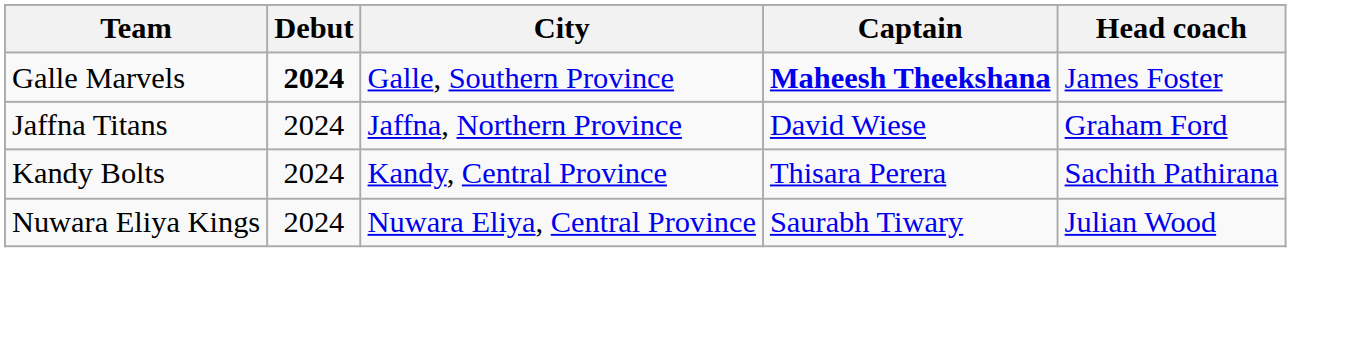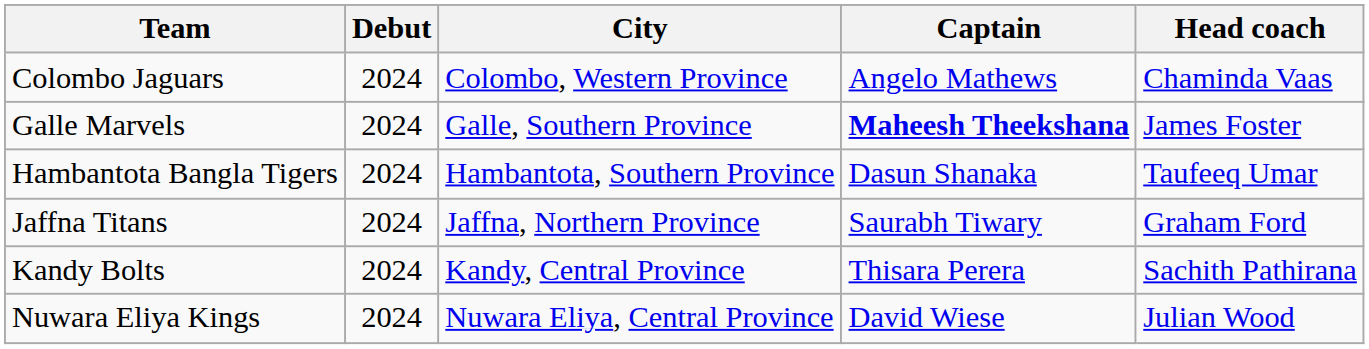 <table class="wikitable">
 <tr>
 <th>Team</th>
 <th>Debut</th>
 <th>City</th>
 <th>Captain</th>
 <th>Head coach</th>
 </tr>
 <tr>
+<td>Colombo Jaguars</td>
+<td style="text-align:center">2024</td>
+<td><a href='#'>Colombo</a>, <a href='#'>Western Province</a></td>
+<td><a href='#'>Angelo Mathews</a></td>
+<td><a href='#'>Chaminda Vaas</a></td>
+</tr>
+<tr>
 <td>Galle Marvels</td>
-<td style="text-align:center"><strong>2024</strong></td>
+<td style="text-align:center">2024</td>
 <td><a href='#'>Galle</a>, <a href='#'>Southern Province</a></td>
 <td><strong><a href='#'>Maheesh Theekshana</a></strong></td>
 <td><a href='#'>James Foster</a></td>
 </tr>
 <tr>
+<td>Hambantota Bangla Tigers</td>
+<td style="text-align:center">2024</td>
+<td><a href='#'>Hambantota</a>, <a href='#'>Southern Province</a></td>
+<td><a href='#'>Dasun Shanaka</a></td>
+<td><a href='#'>Taufeeq Umar</a></td>
+</tr>
+<tr>
 <td>Jaffna Titans</td>
 <td style="text-align:center">2024</td>
 <td><a href='#'>Jaffna</a>, <a href='#'>Northern Province</a></td>
-<td><a href='#'>David Wiese</a></td>
+<td><a href='#'>Saurabh Tiwary</a></td>
 <td><a href='#'>Graham Ford</a></td>
 </tr>
 <tr>
 <td>Kandy Bolts</td>
 <td style="text-align:center">2024</td>
 <td><a href='#'>Kandy</a>, <a href='#'>Central Province</a></td>
 <td><a href='#'>Thisara Perera</a></td>
 <td><a href='#'>Sachith Pathirana</a></td>
 </tr>
 <tr>
 <td>Nuwara Eliya Kings</td>
 <td style="text-align:center">2024</td>
 <td><a href='#'>Nuwara Eliya</a>, <a href='#'>Central Province</a></td>
-<td><a href='#'>Saurabh Tiwary</a></td>
+<td><a href='#'>David Wiese</a></td>
 <td><a href='#'>Julian Wood</a></td>
 </tr>
 </table>
